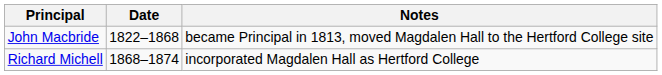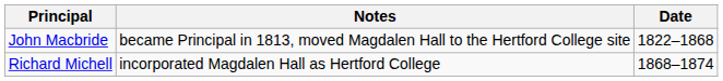 <table class="wikitable">
 <tr>
 <th>Principal</th>
+<th>Notes</th>
 <th>Date</th>
-<th>Notes</th>
 </tr>
 <tr>
 <td><a href='#'>John Macbride</a></td>
+<td>became Principal in 1813, moved Magdalen Hall to the Hertford College site</td>
 <td>1822–1868</td>
-<td>became Principal in 1813, moved Magdalen Hall to the Hertford College site</td>
 </tr>
 <tr>
 <td><a href='#'>Richard Michell</a></td>
+<td>incorporated Magdalen Hall as Hertford College</td>
 <td>1868–1874</td>
-<td>incorporated Magdalen Hall as Hertford College</td>
 </tr>
 </table>
